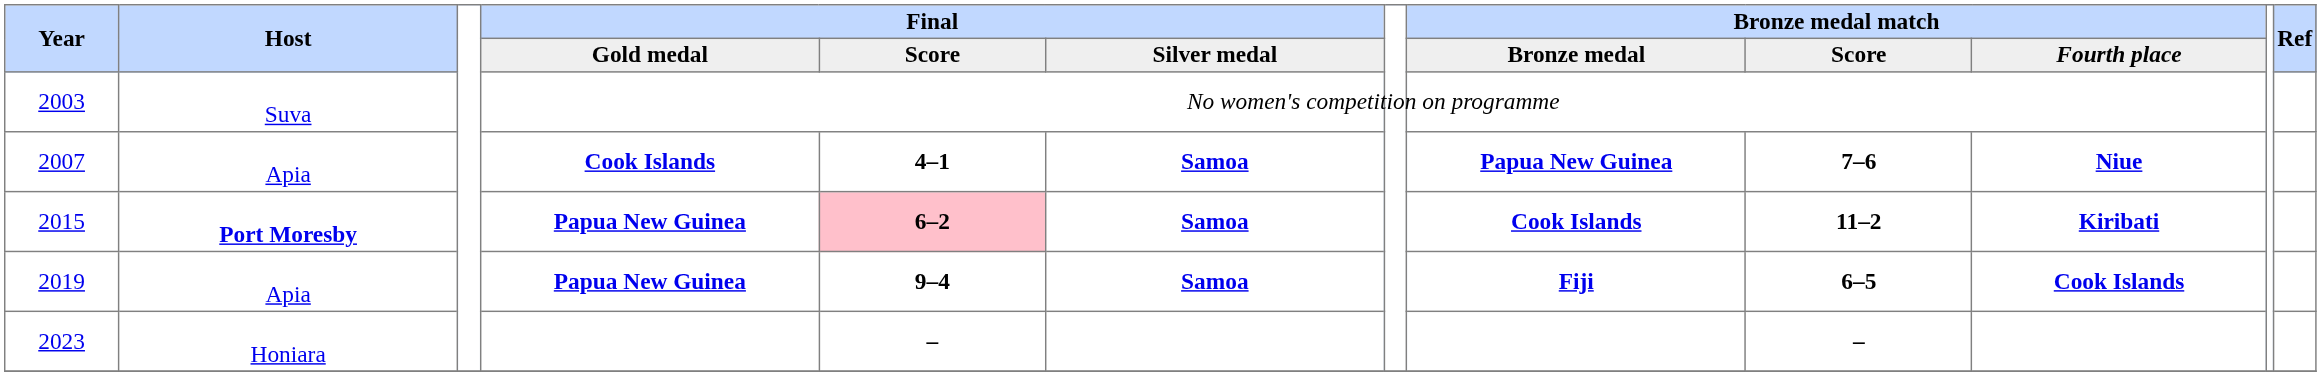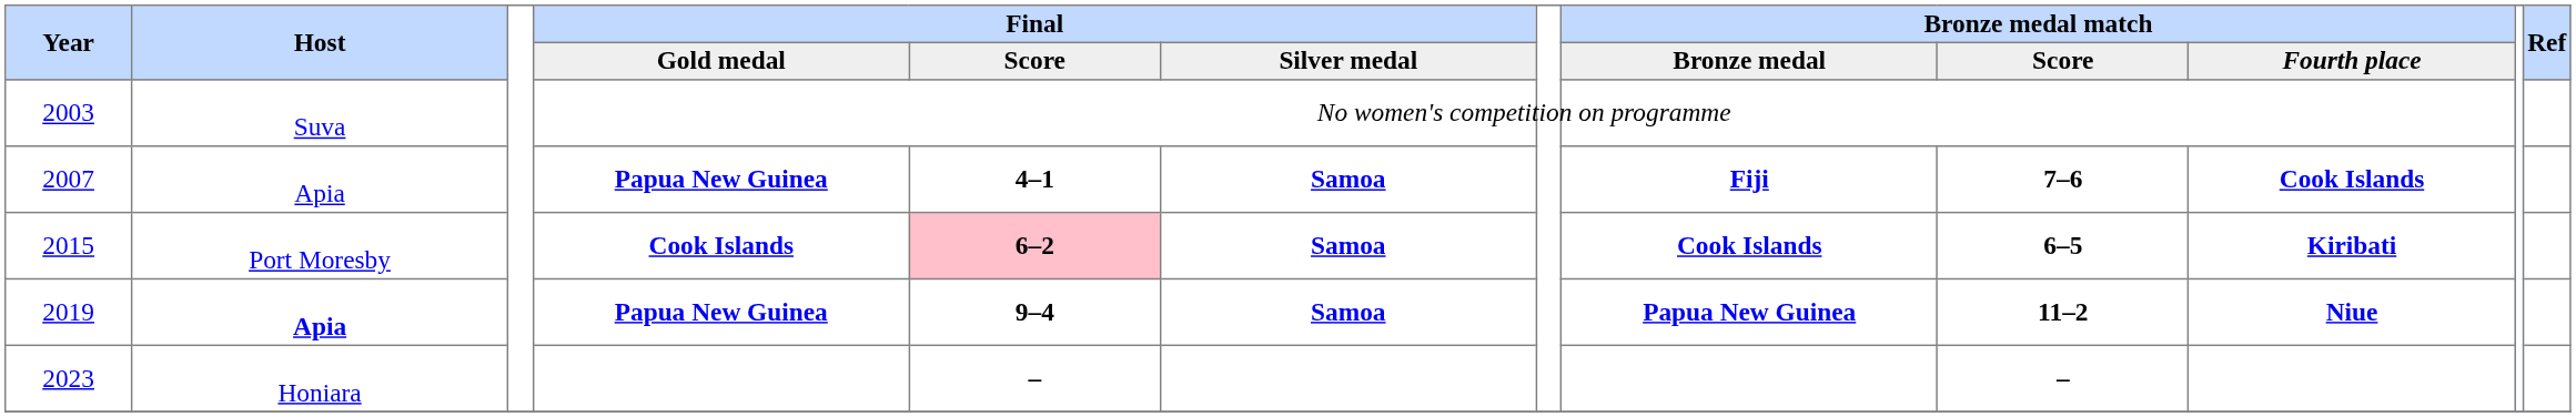 <table border=1 style="border-collapse:collapse; font-size:100%; width:100%; text-align:center" cellpadding=2 cellspacing=0>
 <tr bgcolor=#C1D8FF>
 <th rowspan=2 width=5%>Year</th>
 <th rowspan=2 width=15%>Host</th>
 <th width=1% rowspan=7 bgcolor=ffffff></th>
 <th colspan=3>Final</th>
 <th width=1% rowspan=7 bgcolor=ffffff></th>
 <th colspan=3>Bronze medal match</th>
 <th width=1% rowspan=7 bgcolor=ffffff></th>
 <th rowspan=2 width=5%>Ref</th>
 </tr>
 <tr bgcolor=#EFEFEF>
 <th width=15%>Gold medal</th>
 <th width=10%>Score</th>
 <th width=15%>Silver medal</th>
 <th width=15%>Bronze medal</th>
 <th width=10%>Score</th>
 <th width=15%><em>Fourth place</em></th>
 </tr>
 <tr>
 <td align=center><a href='#'>2003</a></td>
 <td><br><a href='#'>Suva</a></td>
 <td colspan=7 align=center><em>No women's competition on programme</em></td>
 <td align=center></td>
 </tr>
 <tr>
 <td><a href='#'>2007</a></td>
 <td><br><a href='#'>Apia</a></td>
-<td> <strong><a href='#'>Cook Islands</a></strong></td>
+<td> <strong><a href='#'>Papua New Guinea</a></strong></td>
 <td><strong>4–1</strong></td>
 <td> <strong><a href='#'>Samoa</a></strong></td>
-<td> <strong><a href='#'>Papua New Guinea</a></strong></td>
+<td> <strong><a href='#'>Fiji</a></strong></td>
 <td><strong>7–6</strong></td>
-<td> <strong><a href='#'>Niue</a></strong></td>
+<td> <strong><a href='#'>Cook Islands</a></strong></td>
 <td align=center><br></td>
 </tr>
 <tr>
 <td><a href='#'>2015</a></td>
-<td><strong><br><a href='#'>Port Moresby</a></strong></td>
-<td> <strong><a href='#'>Papua New Guinea</a></strong></td>
+<td><br><a href='#'>Port Moresby</a></td>
+<td> <strong><a href='#'>Cook Islands</a></strong></td>
 <td style="background: pink;"><strong>6–2</strong></td>
 <td> <strong><a href='#'>Samoa</a></strong></td>
 <td> <strong><a href='#'>Cook Islands</a></strong></td>
-<td><strong>11–2</strong></td>
+<td><strong>6–5</strong></td>
 <td> <strong><a href='#'>Kiribati</a></strong></td>
 <td align=center></td>
 </tr>
 <tr>
 <td><a href='#'>2019</a></td>
-<td><br><a href='#'>Apia</a></td>
+<td><strong><br><a href='#'>Apia</a></strong></td>
 <td> <strong><a href='#'>Papua New Guinea</a></strong></td>
 <td><strong>9–4</strong></td>
 <td> <strong><a href='#'>Samoa</a></strong></td>
-<td> <strong><a href='#'>Fiji</a></strong></td>
-<td><strong>6–5</strong></td>
-<td> <strong><a href='#'>Cook Islands</a></strong></td>
+<td> <strong><a href='#'>Papua New Guinea</a></strong></td>
+<td><strong>11–2</strong></td>
+<td> <strong><a href='#'>Niue</a></strong></td>
 <td align=center></td>
 </tr>
 <tr>
 <td><a href='#'>2023</a></td>
 <td><br><a href='#'>Honiara</a></td>
 <td></td>
 <td><strong>–</strong></td>
 <td></td>
 <td></td>
 <td><strong>–</strong></td>
 <td></td>
 <td align=center></td>
 </tr>
 <tr>
 </tr>
 </table>
